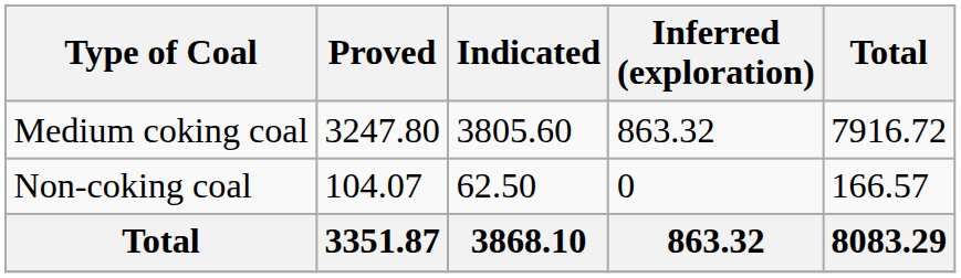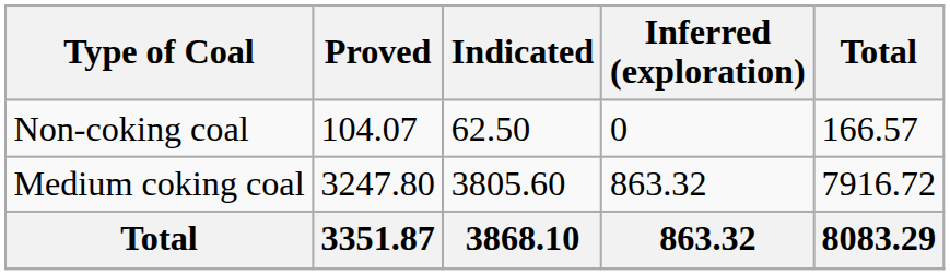 <table class="wikitable">
 <tr>
 <th>Type of Coal</th>
 <th>Proved</th>
 <th>Indicated</th>
 <th>Inferred<br>(exploration)</th>
 <th>Total</th>
 </tr>
 <tr>
+<td>Non-coking coal</td>
+<td>104.07</td>
+<td>62.50</td>
+<td>0</td>
+<td>166.57</td>
+</tr>
+<tr>
 <td>Medium coking coal</td>
 <td>3247.80</td>
 <td>3805.60</td>
 <td>863.32</td>
 <td>7916.72</td>
-</tr>
-<tr>
-<td>Non-coking coal</td>
-<td>104.07</td>
-<td>62.50</td>
-<td>0</td>
-<td>166.57</td>
 </tr>
 <tr>
 <th>Total</th>
 <th>3351.87</th>
 <th>3868.10</th>
 <th>863.32</th>
 <th>8083.29</th>
 </tr>
 <tr>
 </tr>
 </table>
